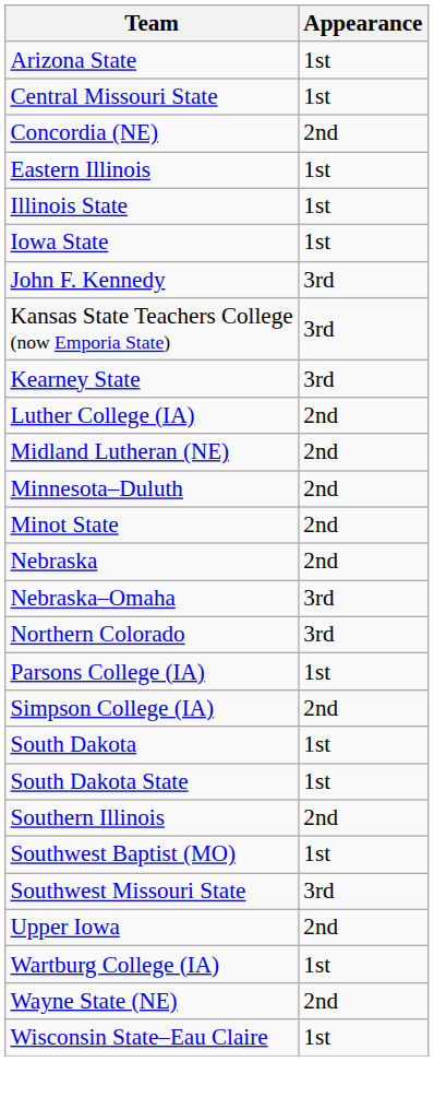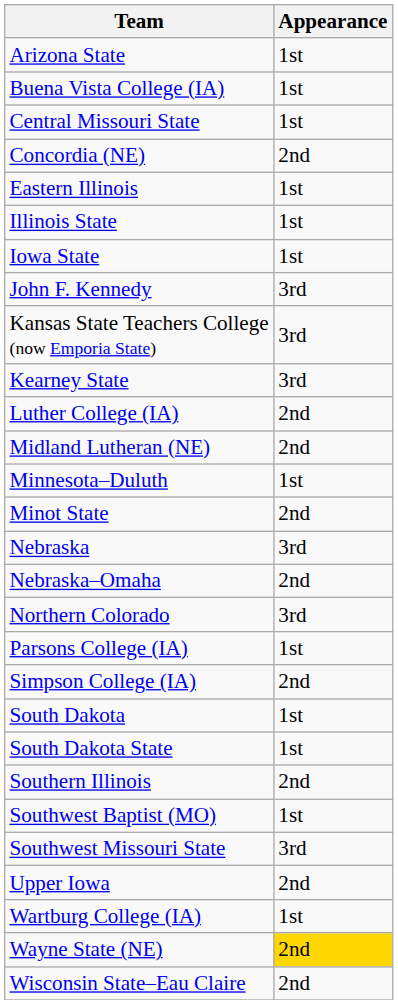 <table class="wikitable sortable">
 <tr>
 <th>Team</th>
 <th>Appearance</th>
 </tr>
 <tr>
 <td><a href='#'>Arizona State</a></td>
+<td>1st</td>
+</tr>
+<tr>
+<td><a href='#'>Buena Vista College (IA)</a></td>
 <td>1st</td>
 </tr>
 <tr>
 <td><a href='#'>Central Missouri State</a></td>
 <td>1st</td>
 </tr>
 <tr>
 <td><a href='#'>Concordia (NE)</a></td>
 <td>2nd</td>
 </tr>
 <tr>
 <td><a href='#'>Eastern Illinois</a></td>
 <td>1st</td>
 </tr>
 <tr>
 <td><a href='#'>Illinois State</a></td>
 <td>1st</td>
 </tr>
 <tr>
 <td><a href='#'>Iowa State</a></td>
 <td>1st</td>
 </tr>
 <tr>
 <td><a href='#'>John F. Kennedy</a></td>
 <td>3rd</td>
 </tr>
 <tr>
 <td>Kansas State Teachers College<br><small>(now <a href='#'>Emporia State</a>)</small></td>
 <td>3rd</td>
 </tr>
 <tr>
 <td><a href='#'>Kearney State</a></td>
 <td>3rd</td>
 </tr>
 <tr>
 <td><a href='#'>Luther College (IA)</a></td>
 <td>2nd</td>
 </tr>
 <tr>
 <td><a href='#'>Midland Lutheran (NE)</a></td>
 <td>2nd</td>
 </tr>
 <tr>
 <td><a href='#'>Minnesota–Duluth</a></td>
-<td>2nd</td>
+<td>1st</td>
 </tr>
 <tr>
 <td><a href='#'>Minot State</a></td>
 <td>2nd</td>
 </tr>
 <tr>
 <td><a href='#'>Nebraska</a></td>
-<td>2nd</td>
+<td>3rd</td>
 </tr>
 <tr>
 <td><a href='#'>Nebraska–Omaha</a></td>
-<td>3rd</td>
+<td>2nd</td>
 </tr>
 <tr>
 <td><a href='#'>Northern Colorado</a></td>
 <td>3rd</td>
 </tr>
 <tr>
 <td><a href='#'>Parsons College (IA)</a></td>
 <td>1st</td>
 </tr>
 <tr>
 <td><a href='#'>Simpson College (IA)</a></td>
 <td>2nd</td>
 </tr>
 <tr>
 <td><a href='#'>South Dakota</a></td>
 <td>1st</td>
 </tr>
 <tr>
 <td><a href='#'>South Dakota State</a></td>
 <td>1st</td>
 </tr>
 <tr>
 <td><a href='#'>Southern Illinois</a></td>
 <td>2nd</td>
 </tr>
 <tr>
 <td><a href='#'>Southwest Baptist (MO)</a></td>
 <td>1st</td>
 </tr>
 <tr>
 <td><a href='#'>Southwest Missouri State</a></td>
 <td>3rd</td>
 </tr>
 <tr>
 <td><a href='#'>Upper Iowa</a></td>
 <td>2nd</td>
 </tr>
 <tr>
 <td><a href='#'>Wartburg College (IA)</a></td>
 <td>1st</td>
 </tr>
 <tr>
 <td><a href='#'>Wayne State (NE)</a></td>
-<td>2nd</td>
+<td style="background: gold;">2nd</td>
 </tr>
 <tr>
 <td><a href='#'>Wisconsin State–Eau Claire</a></td>
-<td>1st</td>
+<td>2nd</td>
 </tr>
 </table>
